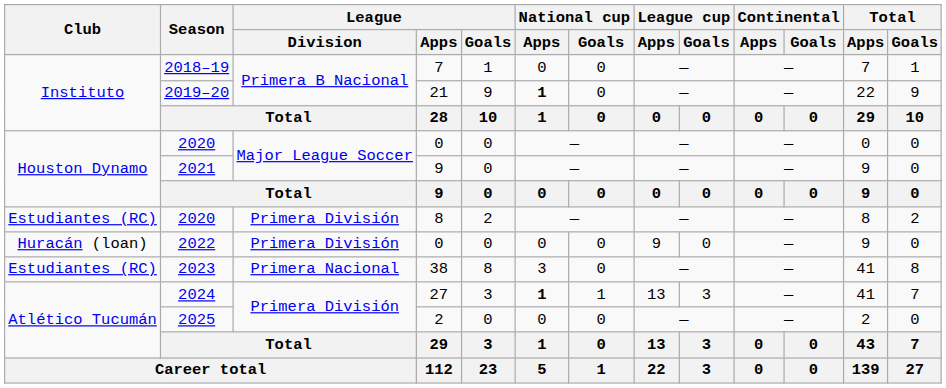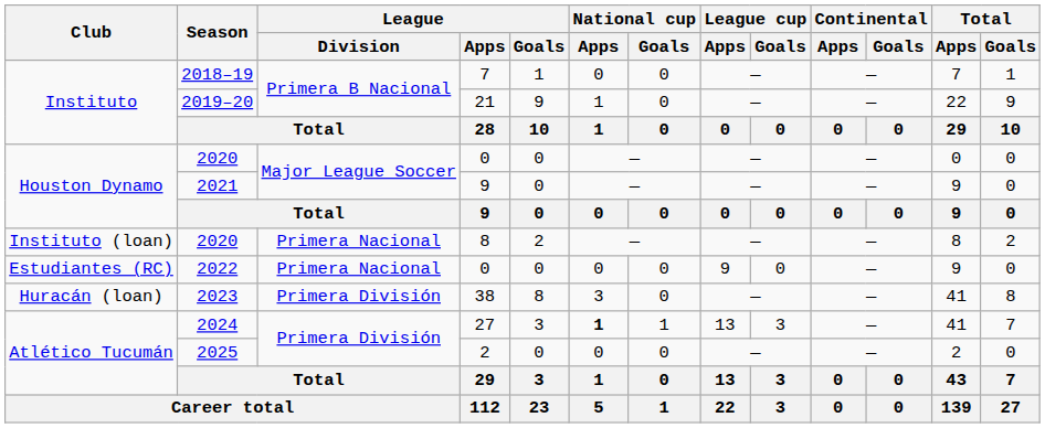 <table class="wikitable" style="text-align:center">
 <tr>
 <th rowspan="2">Club</th>
 <th rowspan="2">Season</th>
 <th colspan="3">League</th>
 <th colspan="2">National cup</th>
 <th colspan="2">League cup</th>
 <th colspan="2">Continental</th>
 <th colspan="2">Total</th>
 </tr>
 <tr>
 <th>Division</th>
 <th>Apps</th>
 <th>Goals</th>
 <th>Apps</th>
 <th>Goals</th>
 <th>Apps</th>
 <th>Goals</th>
 <th>Apps</th>
 <th>Goals</th>
 <th>Apps</th>
 <th>Goals</th>
 </tr>
 <tr>
 <td rowspan="3"><a href='#'>Instituto</a></td>
 <td><a href='#'>2018–19</a></td>
 <td rowspan="2"><a href='#'>Primera B Nacional</a></td>
 <td>7</td>
 <td>1</td>
 <td>0</td>
 <td>0</td>
 <td colspan="2">—</td>
 <td colspan="2">—</td>
 <td>7</td>
 <td>1</td>
 </tr>
 <tr>
 <td><a href='#'>2019–20</a></td>
 <td>21</td>
 <td>9</td>
-<td><strong>1</strong></td>
+<td>1</td>
 <td>0</td>
 <td colspan="2">—</td>
 <td colspan="2">—</td>
 <td>22</td>
 <td>9</td>
 </tr>
 <tr>
 <th colspan="2">Total</th>
 <th>28</th>
 <th>10</th>
 <th>1</th>
 <th>0</th>
 <th>0</th>
 <th>0</th>
 <th>0</th>
 <th>0</th>
 <th>29</th>
 <th>10</th>
 </tr>
 <tr>
 <td rowspan="3"><a href='#'>Houston Dynamo</a></td>
 <td><a href='#'>2020</a></td>
 <td rowspan="2"><a href='#'>Major League Soccer</a></td>
 <td>0</td>
 <td>0</td>
 <td colspan="2">—</td>
 <td colspan="2">—</td>
 <td colspan="2">—</td>
 <td>0</td>
 <td>0</td>
 </tr>
 <tr>
 <td><a href='#'>2021</a></td>
 <td>9</td>
 <td>0</td>
 <td colspan="2">—</td>
 <td colspan="2">—</td>
 <td colspan="2">—</td>
 <td>9</td>
 <td>0</td>
 </tr>
 <tr>
 <th colspan="2">Total</th>
 <th>9</th>
 <th>0</th>
 <th>0</th>
 <th>0</th>
 <th>0</th>
 <th>0</th>
 <th>0</th>
 <th>0</th>
 <th>9</th>
 <th>0</th>
 </tr>
 <tr>
-<td><a href='#'>Estudiantes (RC)</a></td>
+<td rowspan="1"><a href='#'>Instituto</a> (loan)</td>
 <td><a href='#'>2020</a></td>
-<td><a href='#'>Primera División</a></td>
+<td rowspan="1"><a href='#'>Primera Nacional</a></td>
 <td>8</td>
 <td>2</td>
 <td colspan="2">—</td>
 <td colspan="2">—</td>
 <td colspan="2">—</td>
 <td>8</td>
 <td>2</td>
 </tr>
 <tr>
-<td><a href='#'>Huracán</a> (loan)</td>
+<td><a href='#'>Estudiantes (RC)</a></td>
 <td><a href='#'>2022</a></td>
-<td><a href='#'>Primera División</a></td>
+<td rowspan="1"><a href='#'>Primera Nacional</a></td>
 <td>0</td>
 <td>0</td>
 <td>0</td>
 <td>0</td>
 <td>9</td>
 <td>0</td>
 <td colspan="2">—</td>
 <td>9</td>
 <td>0</td>
 </tr>
 <tr>
-<td><a href='#'>Estudiantes (RC)</a></td>
+<td><a href='#'>Huracán</a> (loan)</td>
 <td><a href='#'>2023</a></td>
-<td rowspan="1"><a href='#'>Primera Nacional</a></td>
+<td><a href='#'>Primera División</a></td>
 <td>38</td>
 <td>8</td>
 <td>3</td>
 <td>0</td>
 <td colspan="2">—</td>
 <td colspan="2">—</td>
 <td>41</td>
 <td>8</td>
 </tr>
 <tr>
 <td rowspan="3"><a href='#'>Atlético Tucumán</a></td>
 <td><a href='#'>2024</a></td>
 <td rowspan="2"><a href='#'>Primera División</a></td>
 <td>27</td>
 <td>3</td>
 <td><strong>1</strong></td>
 <td>1</td>
 <td>13</td>
 <td>3</td>
 <td colspan="2">—</td>
 <td>41</td>
 <td>7</td>
 </tr>
 <tr>
 <td><a href='#'>2025</a></td>
 <td>2</td>
 <td>0</td>
 <td>0</td>
 <td>0</td>
 <td colspan="2">—</td>
 <td colspan="2">—</td>
 <td>2</td>
 <td>0</td>
 </tr>
 <tr>
 <th colspan="2">Total</th>
 <th>29</th>
 <th>3</th>
 <th>1</th>
 <th>0</th>
 <th>13</th>
 <th>3</th>
 <th>0</th>
 <th>0</th>
 <th>43</th>
 <th>7</th>
 </tr>
 <tr>
 <th colspan="3">Career total</th>
 <th>112</th>
 <th>23</th>
 <th>5</th>
 <th>1</th>
 <th>22</th>
 <th>3</th>
 <th>0</th>
 <th>0</th>
 <th>139</th>
 <th>27</th>
 </tr>
 </table>
